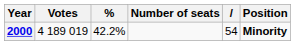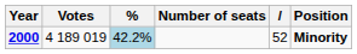 <table class="wikitable">
 <tr>
 <th>Year</th>
 <th><strong>Votes</strong></th>
 <th><strong>%</strong></th>
 <th>Number of seats</th>
 <th>/</th>
 <th>Position</th>
 </tr>
 <tr>
 <th><a href='#'>2000</a></th>
 <td>4 189 019</td>
-<td>42.2%</td>
+<td style="background: lightblue;">42.2%</td>
 <td></td>
-<td> 54</td>
+<td> 52</td>
 <td><strong>Minority</strong></td>
 </tr>
 </table>
